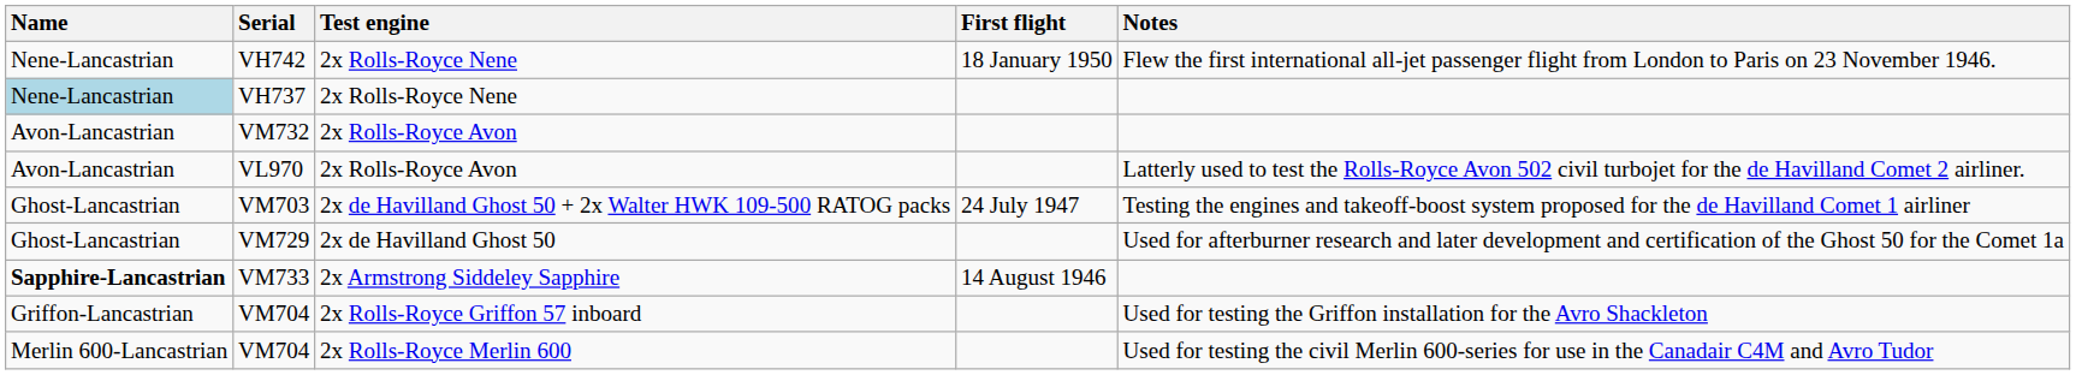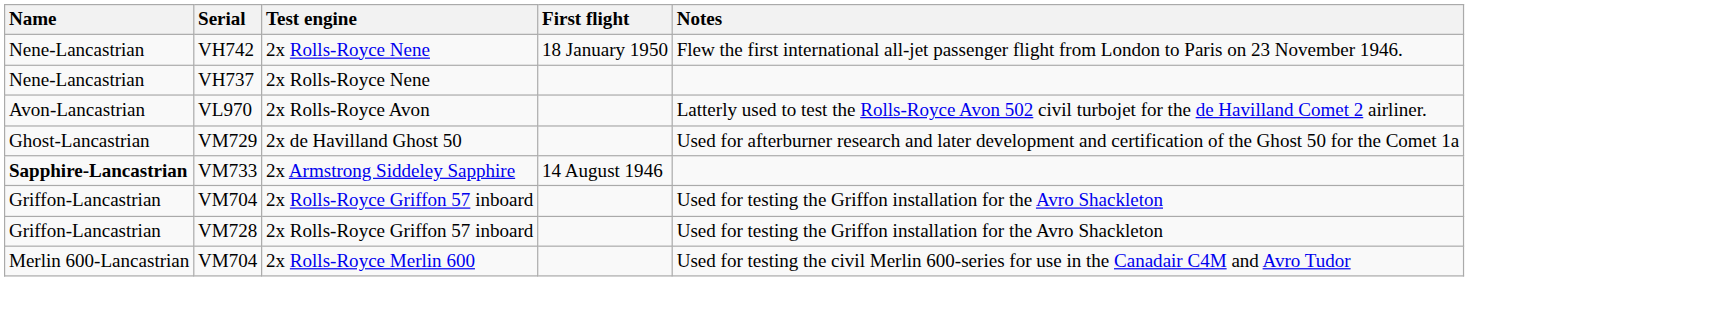 <table class="wikitable">
 <tr>
 <th style="text-align: left;">Name</th>
 <th style="text-align: left;">Serial</th>
 <th style="text-align: left;">Test engine</th>
 <th style="text-align: left;">First flight</th>
 <th style="text-align: left;">Notes</th>
 </tr>
 <tr>
 <td>Nene-Lancastrian</td>
 <td>VH742</td>
 <td>2x <a href='#'>Rolls-Royce Nene</a></td>
 <td>18 January 1950</td>
 <td>Flew the first international all-jet passenger flight from London to Paris on 23 November 1946.</td>
 </tr>
 <tr>
-<td style="background: lightblue;">Nene-Lancastrian</td>
+<td>Nene-Lancastrian</td>
 <td>VH737</td>
 <td>2x Rolls-Royce Nene</td>
-<td></td>
-</tr>
-<tr>
-<td>Avon-Lancastrian</td>
-<td>VM732</td>
-<td>2x <a href='#'>Rolls-Royce Avon</a></td>
-<td></td>
 <td></td>
 </tr>
 <tr>
 <td>Avon-Lancastrian</td>
 <td>VL970</td>
 <td>2x Rolls-Royce Avon</td>
 <td></td>
 <td>Latterly used to test the <a href='#'>Rolls-Royce Avon 502</a> civil turbojet for the <a href='#'>de Havilland Comet 2</a> airliner.</td>
-</tr>
-<tr>
-<td>Ghost-Lancastrian</td>
-<td>VM703</td>
-<td>2x <a href='#'>de Havilland Ghost 50</a> + 2x <a href='#'>Walter HWK 109-500</a> RATOG packs</td>
-<td>24 July 1947</td>
-<td>Testing the engines and takeoff-boost system proposed for the <a href='#'>de Havilland Comet 1</a> airliner</td>
 </tr>
 <tr>
 <td>Ghost-Lancastrian</td>
 <td>VM729</td>
 <td>2x de Havilland Ghost 50</td>
 <td></td>
 <td>Used for afterburner research and later development and certification of the Ghost 50 for the Comet 1a</td>
 </tr>
 <tr>
 <td><strong>Sapphire-Lancastrian</strong></td>
 <td>VM733</td>
 <td>2x <a href='#'>Armstrong Siddeley Sapphire</a></td>
 <td>14 August 1946</td>
 <td></td>
 </tr>
 <tr>
 <td>Griffon-Lancastrian</td>
 <td>VM704</td>
 <td>2x <a href='#'>Rolls-Royce Griffon 57</a> inboard</td>
 <td></td>
 <td>Used for testing the Griffon installation for the <a href='#'>Avro Shackleton</a></td>
 </tr>
 <tr>
+<td>Griffon-Lancastrian</td>
+<td>VM728</td>
+<td>2x Rolls-Royce Griffon 57 inboard</td>
+<td></td>
+<td>Used for testing the Griffon installation for the Avro Shackleton</td>
+</tr>
+<tr>
 <td>Merlin 600-Lancastrian</td>
 <td>VM704</td>
 <td>2x <a href='#'>Rolls-Royce Merlin 600</a></td>
 <td></td>
 <td>Used for testing the civil Merlin 600-series for use in the <a href='#'>Canadair C4M</a> and <a href='#'>Avro Tudor</a></td>
 </tr>
 </table>
